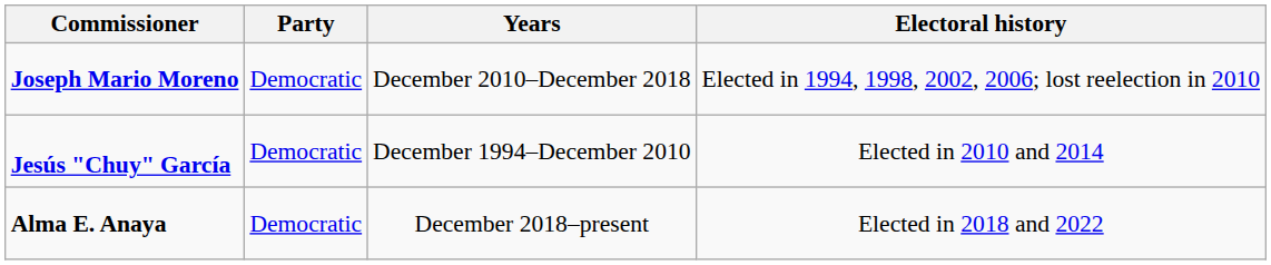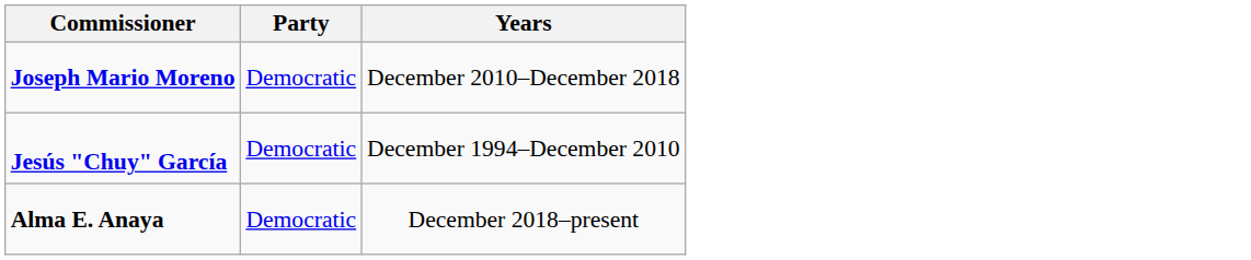 <table class=wikitable style="text-align:center">
 <tr>
 <th>Commissioner</th>
 <th>Party</th>
 <th>Years</th>
-<th>Electoral history</th>
 </tr>
 <tr style="height:3em">
 <td align=left><strong><a href='#'>Joseph Mario Moreno</a></strong></td>
 <td><a href='#'>Democratic</a></td>
 <td nowrap>December 2010–December 2018</td>
-<td>Elected in <a href='#'>1994</a>, <a href='#'>1998</a>, <a href='#'>2002</a>, <a href='#'>2006</a>; lost reelection in <a href='#'>2010</a></td>
 </tr>
 <tr style="height:3em">
 <td align=left><br><strong><a href='#'>Jesús "Chuy" García</a></strong></td>
 <td><a href='#'>Democratic</a></td>
 <td nowrap>December 1994–December 2010</td>
-<td>Elected in <a href='#'>2010</a> and <a href='#'>2014</a></td>
 </tr>
 <tr style="height:3em">
 <td align=left><strong>Alma E. Anaya</strong></td>
 <td><a href='#'>Democratic</a></td>
 <td nowrap>December 2018–present</td>
-<td>Elected in <a href='#'>2018</a> and <a href='#'>2022</a></td>
 </tr>
 </table>
